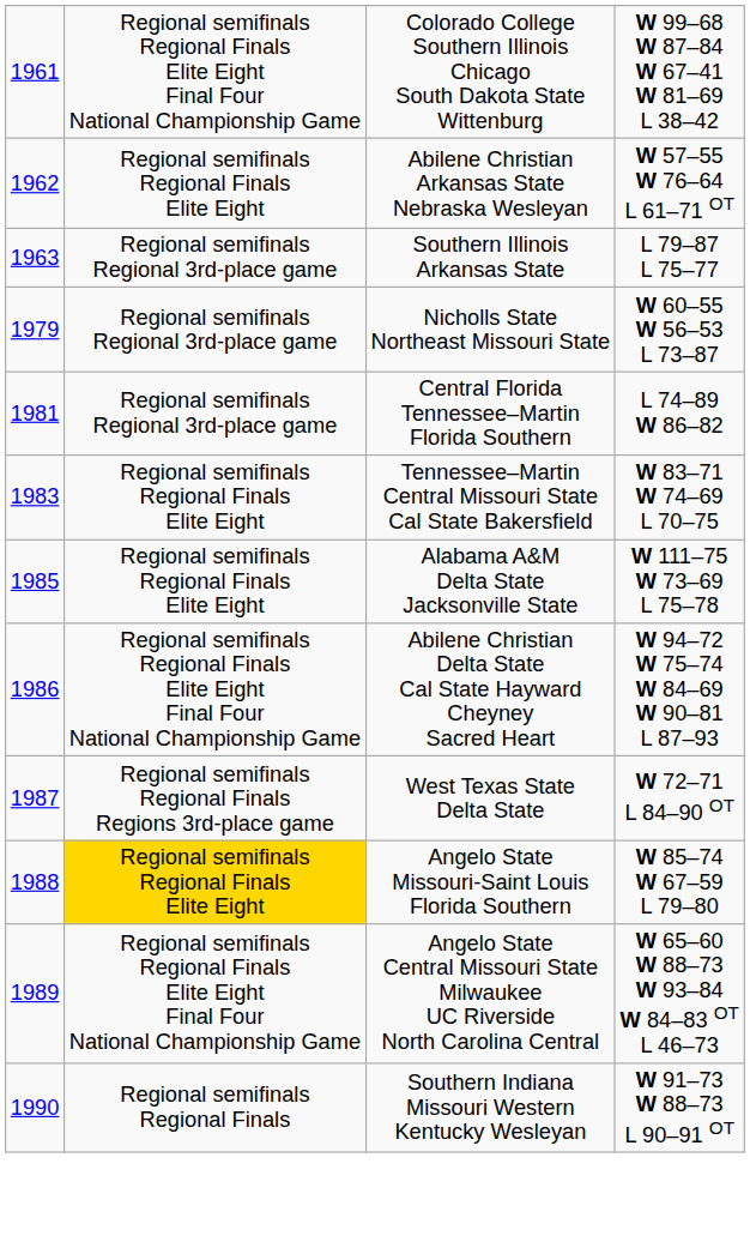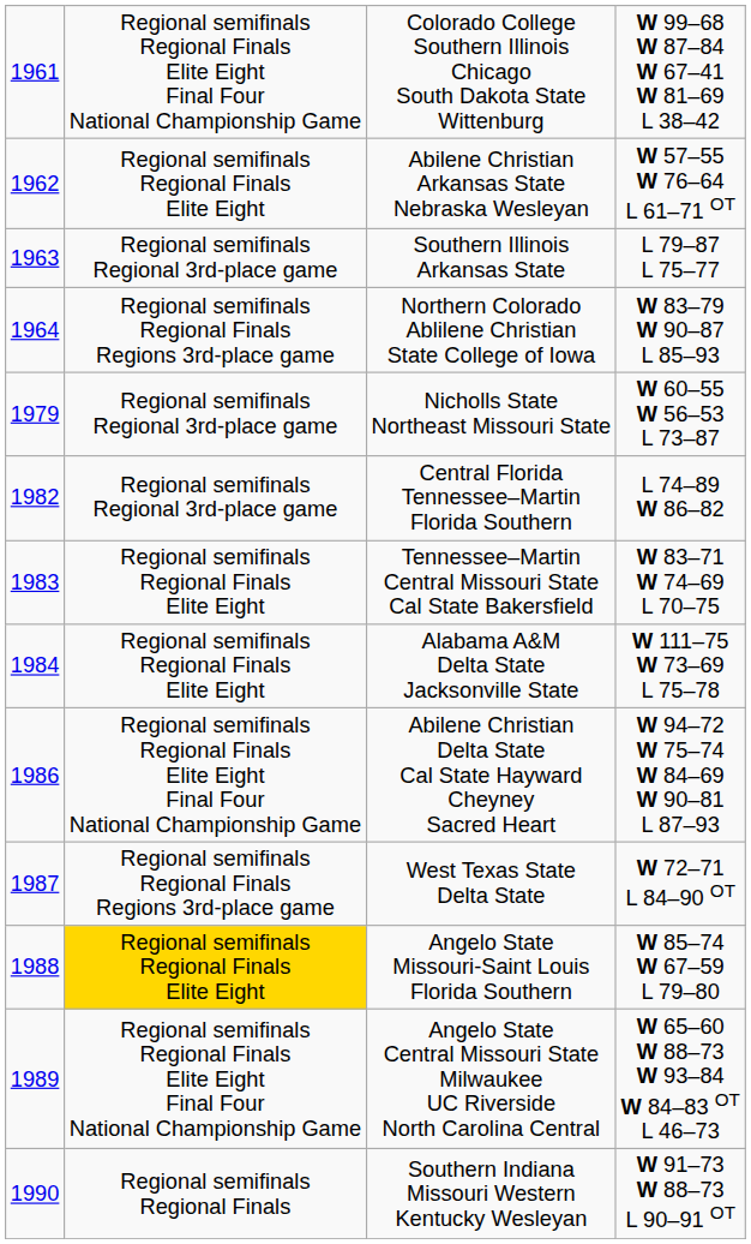 <table class="wikitable">
 <tr align="center">
 <td><a href='#'>1961</a></td>
 <td>Regional semifinals<br>Regional Finals<br>Elite Eight<br>Final Four<br>National Championship Game</td>
 <td>Colorado College<br>Southern Illinois<br>Chicago<br>South Dakota State<br>Wittenburg</td>
 <td><strong>W</strong> 99–68<br><strong>W</strong> 87–84<br><strong>W</strong> 67–41<br><strong>W</strong> 81–69<br>L 38–42</td>
 </tr>
 <tr align="center">
 <td><a href='#'>1962</a></td>
 <td>Regional semifinals<br>Regional Finals<br>Elite Eight</td>
 <td>Abilene Christian<br>Arkansas State<br>Nebraska Wesleyan</td>
 <td><strong>W</strong> 57–55<br><strong>W</strong> 76–64<br>L 61–71 <sup>OT</sup></td>
 </tr>
 <tr align="center">
 <td><a href='#'>1963</a></td>
 <td>Regional semifinals<br>Regional 3rd-place game</td>
 <td>Southern Illinois<br>Arkansas State</td>
 <td>L 79–87<br>L 75–77</td>
 </tr>
 <tr align="center">
+<td><a href='#'>1964</a></td>
+<td>Regional semifinals<br>Regional Finals<br>Regions 3rd-place game</td>
+<td>Northern Colorado<br>Ablilene Christian<br>State College of Iowa</td>
+<td><strong>W</strong> 83–79<br><strong>W</strong> 90–87<br>L 85–93</td>
+</tr>
+<tr align="center">
 <td><a href='#'>1979</a></td>
 <td>Regional semifinals<br>Regional 3rd-place game</td>
 <td>Nicholls State<br>Northeast Missouri State</td>
 <td><strong>W</strong> 60–55<br><strong>W</strong> 56–53<br>L 73–87</td>
 </tr>
 <tr align="center">
-<td><a href='#'>1981</a></td>
+<td><a href='#'>1982</a></td>
 <td>Regional semifinals<br>Regional 3rd-place game</td>
 <td>Central Florida<br>Tennessee–Martin<br>Florida Southern</td>
 <td>L 74–89<br><strong>W</strong> 86–82</td>
 </tr>
 <tr align="center">
 <td><a href='#'>1983</a></td>
 <td>Regional semifinals<br>Regional Finals<br>Elite Eight</td>
 <td>Tennessee–Martin<br>Central Missouri State<br>Cal State Bakersfield</td>
 <td><strong>W</strong> 83–71<br><strong>W</strong> 74–69<br>L 70–75</td>
 </tr>
 <tr align="center">
-<td><a href='#'>1985</a></td>
+<td><a href='#'>1984</a></td>
 <td>Regional semifinals<br>Regional Finals<br>Elite Eight</td>
 <td>Alabama A&M<br>Delta State<br>Jacksonville State</td>
 <td><strong>W</strong> 111–75<br><strong>W</strong> 73–69<br>L 75–78</td>
 </tr>
 <tr align="center">
 <td><a href='#'>1986</a></td>
 <td>Regional semifinals<br>Regional Finals<br>Elite Eight<br>Final Four<br>National Championship Game</td>
 <td>Abilene Christian<br>Delta State<br>Cal State Hayward<br>Cheyney<br>Sacred Heart</td>
 <td><strong>W</strong> 94–72<br><strong>W</strong> 75–74<br><strong>W</strong> 84–69<br><strong>W</strong> 90–81<br>L 87–93</td>
 </tr>
 <tr align="center">
 <td><a href='#'>1987</a></td>
 <td>Regional semifinals<br>Regional Finals<br>Regions 3rd-place game</td>
 <td>West Texas State<br>Delta State</td>
 <td><strong>W</strong> 72–71<br>L 84–90 <sup>OT</sup></td>
 </tr>
 <tr align="center">
 <td><a href='#'>1988</a></td>
 <td style="background: gold;">Regional semifinals<br>Regional Finals<br>Elite Eight</td>
 <td>Angelo State<br>Missouri-Saint Louis<br>Florida Southern</td>
 <td><strong>W</strong> 85–74<br><strong>W</strong> 67–59<br>L 79–80</td>
 </tr>
 <tr align="center">
 <td><a href='#'>1989</a></td>
 <td>Regional semifinals<br>Regional Finals<br>Elite Eight<br>Final Four<br>National Championship Game</td>
 <td>Angelo State<br>Central Missouri State<br>Milwaukee<br>UC Riverside<br>North Carolina Central</td>
 <td><strong>W</strong> 65–60<br><strong>W</strong> 88–73<br><strong>W</strong> 93–84<br><strong>W</strong> 84–83 <sup>OT</sup><br>L 46–73</td>
 </tr>
 <tr align="center">
 <td><a href='#'>1990</a></td>
 <td>Regional semifinals<br>Regional Finals</td>
 <td>Southern Indiana<br>Missouri Western<br>Kentucky Wesleyan</td>
 <td><strong>W</strong> 91–73<br><strong>W</strong> 88–73<br>L 90–91 <sup>OT</sup></td>
 </tr>
 </table>
